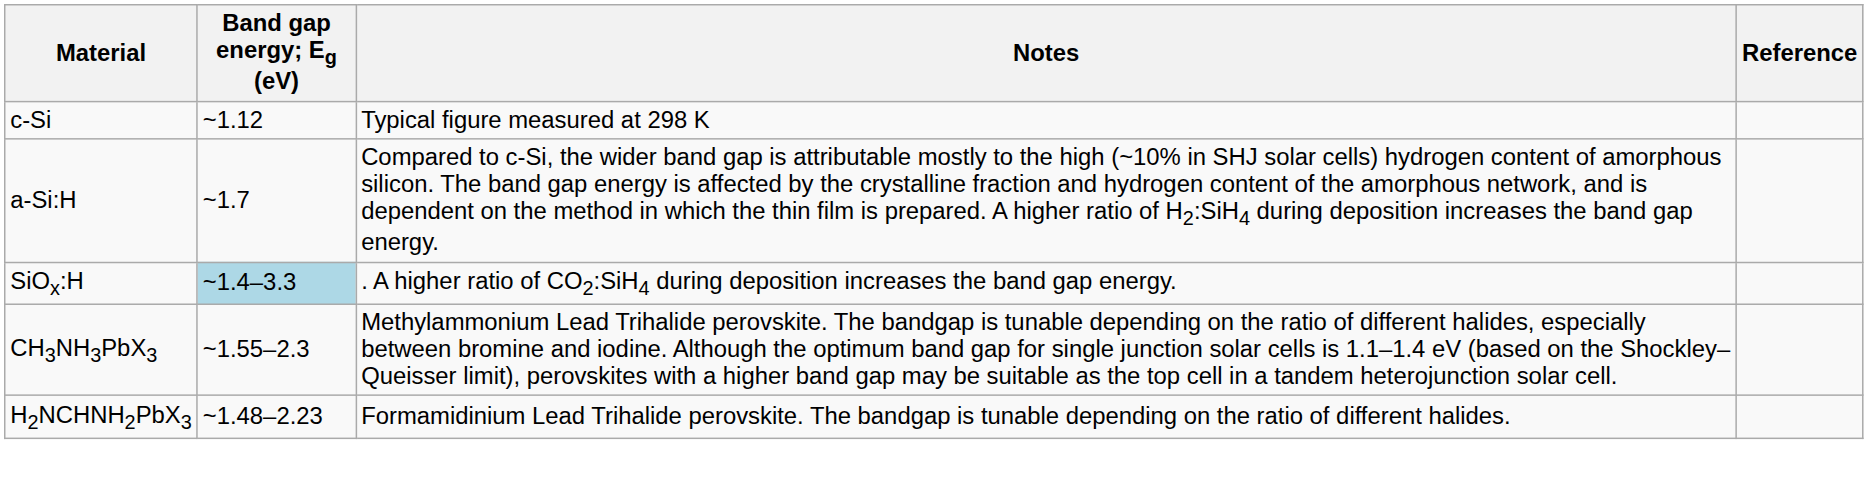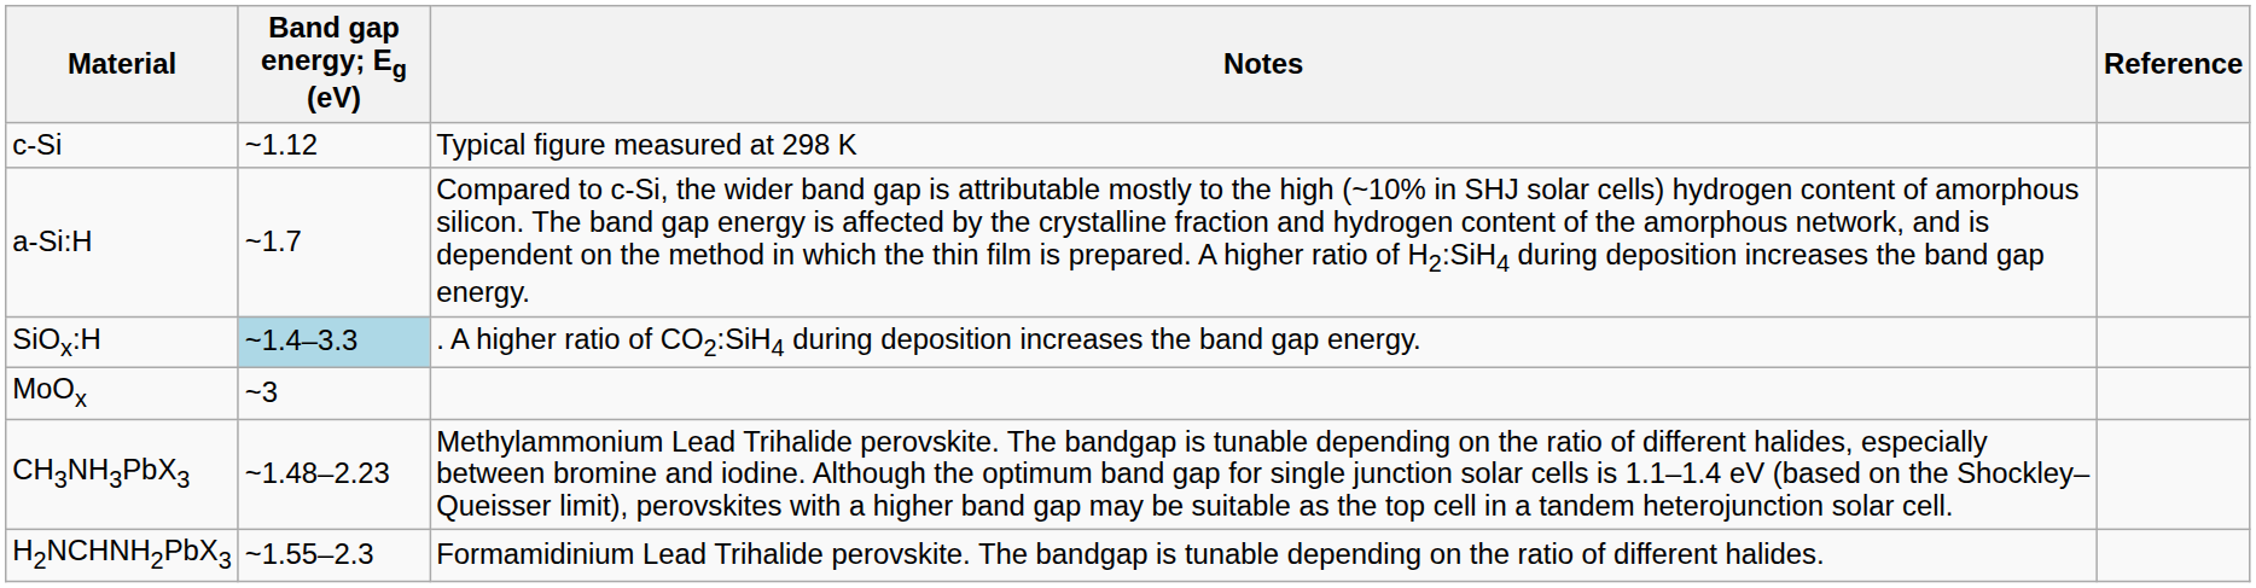 <table class="wikitable">
 <tr>
 <th>Material</th>
 <th>Band gap energy; E<sub>g</sub> (eV)</th>
 <th>Notes</th>
 <th>Reference</th>
 </tr>
 <tr>
 <td>c-Si</td>
 <td>~1.12</td>
 <td>Typical figure measured at 298 K</td>
 <td></td>
 </tr>
 <tr>
 <td>a-Si:H</td>
 <td>~1.7</td>
 <td>Compared to c-Si, the wider band gap is attributable mostly to the high (~10% in SHJ solar cells) hydrogen content of amorphous silicon. The band gap energy is affected by the crystalline fraction and hydrogen content of the amorphous network, and is dependent on the method in which the thin film is prepared. A higher ratio of H<sub>2</sub>:SiH<sub>4</sub> during deposition increases the band gap energy.</td>
 <td></td>
 </tr>
 <tr>
 <td>SiO<sub>x</sub>:H</td>
 <td style="background: lightblue;">~1.4–3.3</td>
 <td>. A higher ratio of CO<sub>2</sub>:SiH<sub>4</sub> during deposition increases the band gap energy.</td>
 <td></td>
 </tr>
 <tr>
+<td>MoO<sub>x</sub></td>
+<td>~3</td>
+<td></td>
+<td></td>
+</tr>
+<tr>
 <td>CH<sub>3</sub>NH<sub>3</sub>PbX<sub>3</sub></td>
-<td>~1.55–2.3</td>
+<td>~1.48–2.23</td>
 <td>Methylammonium Lead Trihalide perovskite. The bandgap is tunable depending on the ratio of different halides, especially between bromine and iodine. Although the optimum band gap for single junction solar cells is 1.1–1.4 eV (based on the Shockley–Queisser limit), perovskites with a higher band gap may be suitable as the top cell in a tandem heterojunction solar cell.</td>
 <td></td>
 </tr>
 <tr>
 <td>H<sub>2</sub>NCHNH<sub>2</sub>PbX<sub>3</sub></td>
-<td>~1.48–2.23</td>
+<td>~1.55–2.3</td>
 <td>Formamidinium Lead Trihalide perovskite. The bandgap is tunable depending on the ratio of different halides.</td>
 <td></td>
 </tr>
 </table>
